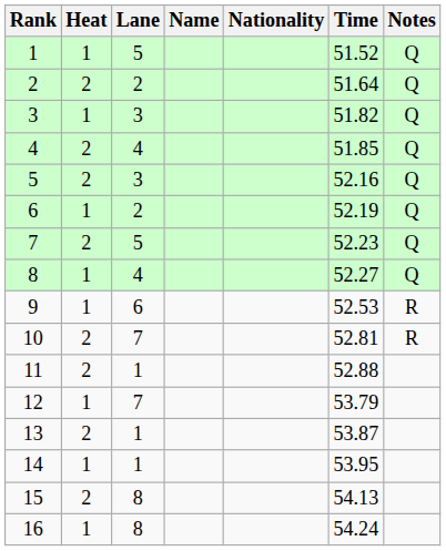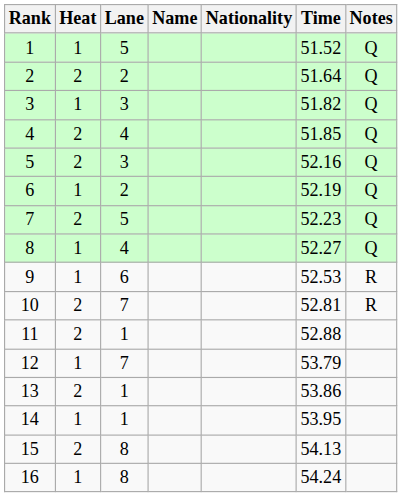 <table class="wikitable sortable" style="text-align:center">
 <tr>
 <th>Rank</th>
 <th>Heat</th>
 <th>Lane</th>
 <th>Name</th>
 <th>Nationality</th>
 <th>Time</th>
 <th>Notes</th>
 </tr>
 <tr bgcolor=ccffcc>
 <td>1</td>
 <td>1</td>
 <td>5</td>
 <td align=left></td>
 <td align=left></td>
 <td>51.52</td>
 <td>Q</td>
 </tr>
 <tr bgcolor=ccffcc>
 <td>2</td>
 <td>2</td>
 <td>2</td>
 <td align=left></td>
 <td align=left></td>
 <td>51.64</td>
 <td>Q</td>
 </tr>
 <tr bgcolor=ccffcc>
 <td>3</td>
 <td>1</td>
 <td>3</td>
 <td align=left></td>
 <td align=left></td>
 <td>51.82</td>
 <td>Q</td>
 </tr>
 <tr bgcolor=ccffcc>
 <td>4</td>
 <td>2</td>
 <td>4</td>
 <td align=left></td>
 <td align=left></td>
 <td>51.85</td>
 <td>Q</td>
 </tr>
 <tr bgcolor=ccffcc>
 <td>5</td>
 <td>2</td>
 <td>3</td>
 <td align=left></td>
 <td align=left></td>
 <td>52.16</td>
 <td>Q</td>
 </tr>
 <tr bgcolor=ccffcc>
 <td>6</td>
 <td>1</td>
 <td>2</td>
 <td align=left></td>
 <td align=left></td>
 <td>52.19</td>
 <td>Q</td>
 </tr>
 <tr bgcolor=ccffcc>
 <td>7</td>
 <td>2</td>
 <td>5</td>
 <td align=left></td>
 <td align=left></td>
 <td>52.23</td>
 <td>Q</td>
 </tr>
 <tr bgcolor=ccffcc>
 <td>8</td>
 <td>1</td>
 <td>4</td>
 <td align=left></td>
 <td align=left></td>
 <td>52.27</td>
 <td>Q</td>
 </tr>
 <tr>
 <td>9</td>
 <td>1</td>
 <td>6</td>
 <td align=left></td>
 <td align=left></td>
 <td>52.53</td>
 <td>R</td>
 </tr>
 <tr>
 <td>10</td>
 <td>2</td>
 <td>7</td>
 <td align=left></td>
 <td align=left></td>
 <td>52.81</td>
 <td>R</td>
 </tr>
 <tr>
 <td>11</td>
 <td>2</td>
 <td>1</td>
 <td align=left></td>
 <td align=left></td>
 <td>52.88</td>
 <td></td>
 </tr>
 <tr>
 <td>12</td>
 <td>1</td>
 <td>7</td>
 <td align=left></td>
 <td align=left></td>
 <td>53.79</td>
 <td></td>
 </tr>
 <tr>
 <td>13</td>
 <td>2</td>
 <td>1</td>
 <td align=left></td>
 <td align=left></td>
-<td>53.87</td>
+<td>53.86</td>
 <td></td>
 </tr>
 <tr>
 <td>14</td>
 <td>1</td>
 <td>1</td>
 <td align=left></td>
 <td align=left></td>
 <td>53.95</td>
 <td></td>
 </tr>
 <tr>
 <td>15</td>
 <td>2</td>
 <td>8</td>
 <td align=left></td>
 <td align=left></td>
 <td>54.13</td>
 <td></td>
 </tr>
 <tr>
 <td>16</td>
 <td>1</td>
 <td>8</td>
 <td align=left></td>
 <td align=left></td>
 <td>54.24</td>
 <td></td>
 </tr>
 </table>
